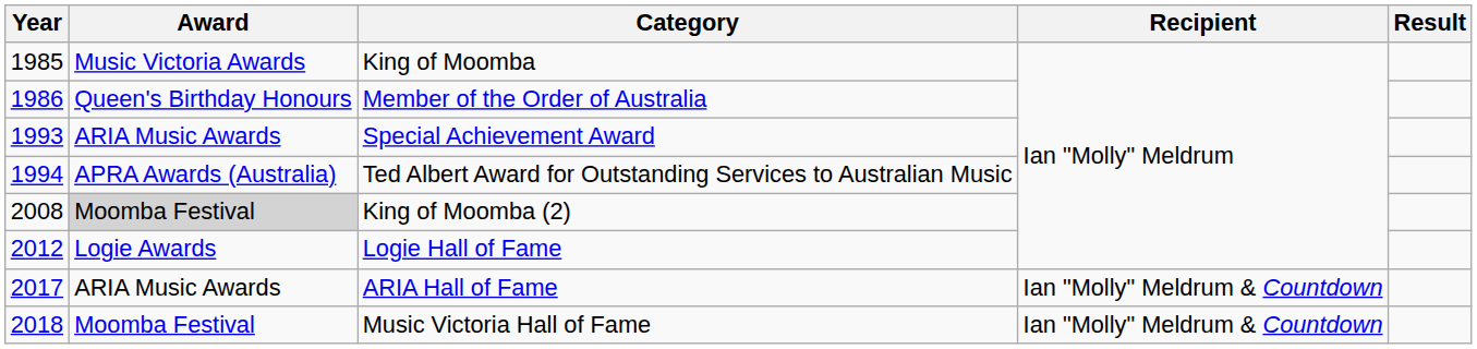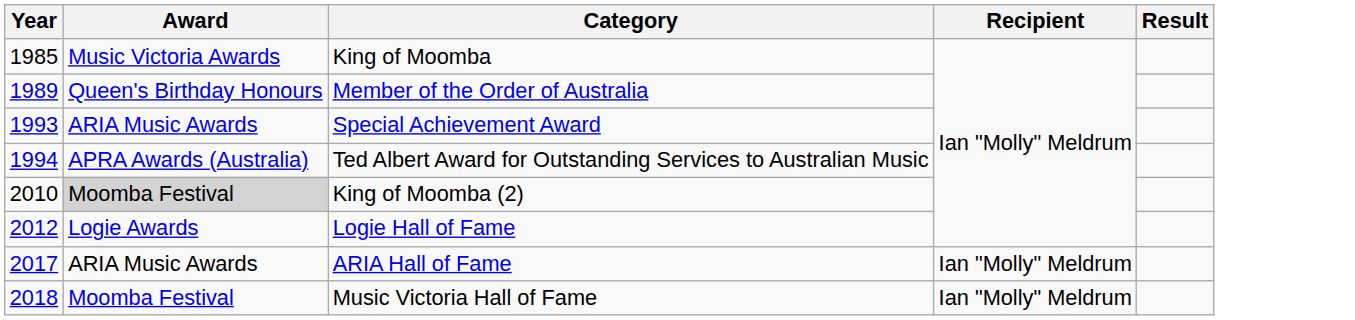 <table class="wikitable">
 <tr>
 <th>Year</th>
 <th>Award</th>
 <th>Category</th>
 <th>Recipient</th>
 <th>Result</th>
 </tr>
 <tr>
 <td>1985</td>
 <td><a href='#'>Music Victoria Awards</a></td>
 <td>King of Moomba</td>
 <td Rowspan="6">Ian "Molly" Meldrum</td>
 <td></td>
 </tr>
 <tr>
-<td><a href='#'>1986</a></td>
+<td><a href='#'>1989</a></td>
 <td><a href='#'>Queen's Birthday Honours</a></td>
 <td><a href='#'>Member of the Order of Australia</a></td>
 <td></td>
 </tr>
 <tr>
 <td><a href='#'>1993</a></td>
 <td><a href='#'>ARIA Music Awards</a></td>
 <td><a href='#'>Special Achievement Award</a></td>
 <td></td>
 </tr>
 <tr>
 <td><a href='#'>1994</a></td>
 <td><a href='#'>APRA Awards (Australia)</a></td>
 <td>Ted Albert Award for Outstanding Services to Australian Music</td>
 <td></td>
 </tr>
 <tr>
-<td>2008</td>
+<td>2010</td>
 <td style="background: lightgrey;">Moomba Festival</td>
 <td>King of Moomba (2)</td>
 <td></td>
 </tr>
 <tr>
 <td><a href='#'>2012</a></td>
 <td><a href='#'>Logie Awards</a></td>
 <td><a href='#'>Logie Hall of Fame</a></td>
 <td></td>
 </tr>
 <tr>
 <td><a href='#'>2017</a></td>
 <td>ARIA Music Awards</td>
 <td><a href='#'>ARIA Hall of Fame</a></td>
-<td>Ian "Molly" Meldrum & <em><a href='#'>Countdown</a></em></td>
+<td>Ian "Molly" Meldrum</td>
 <td></td>
 </tr>
 <tr>
 <td><a href='#'>2018</a></td>
 <td><a href='#'>Moomba Festival</a></td>
 <td>Music Victoria Hall of Fame</td>
-<td>Ian "Molly" Meldrum & <em><a href='#'>Countdown</a></em></td>
+<td>Ian "Molly" Meldrum</td>
 <td></td>
 </tr>
 </table>
